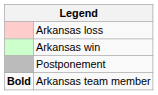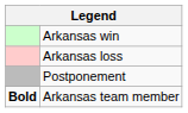 <table class="wikitable" style="font-size:90%">
 <tr>
 <th colspan="2">Legend</th>
 </tr>
 <tr>
+<td bgcolor="#ccffcc"> </td>
+<td>Arkansas win</td>
+</tr>
+<tr>
 <td bgcolor="#ffcccc"> </td>
 <td>Arkansas loss</td>
-</tr>
-<tr>
-<td bgcolor="#ccffcc"> </td>
-<td>Arkansas win</td>
 </tr>
 <tr>
 <td bgcolor="#bbbbbb"> </td>
 <td>Postponement</td>
 </tr>
 <tr>
 <td><strong>Bold</strong></td>
 <td>Arkansas team member</td>
 </tr>
 </table>
